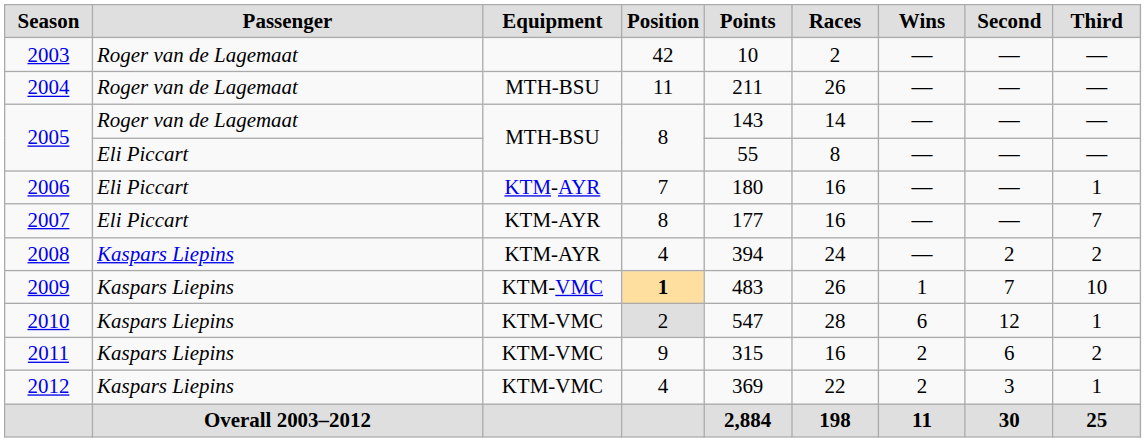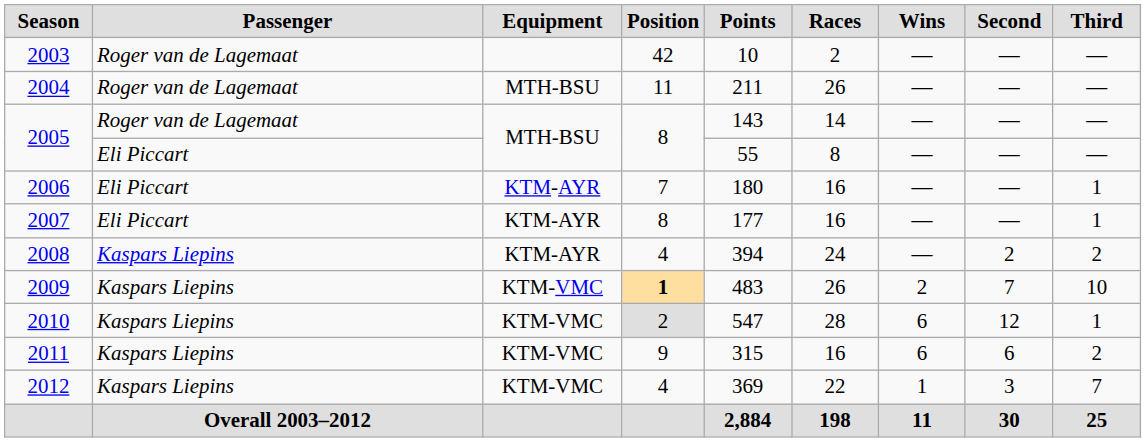 <table class="wikitable">
 <tr align="center" style="background:#dfdfdf;">
 <td width="60"><strong>Season</strong></td>
 <td width="300"><strong>Passenger</strong></td>
 <td width="100"><strong>Equipment</strong></td>
 <td width="30"><strong>Position</strong></td>
 <td width="60"><strong>Points</strong></td>
 <td width="60"><strong>Races</strong></td>
 <td width="60"><strong>Wins</strong></td>
 <td width="60"><strong>Second</strong></td>
 <td width="60"><strong>Third</strong></td>
 </tr>
 <tr align="center">
 <td><a href='#'>2003</a></td>
 <td align="left"> <em>Roger van de Lagemaat</em></td>
 <td></td>
 <td>42</td>
 <td>10</td>
 <td>2</td>
 <td>—</td>
 <td>—</td>
 <td>—</td>
 </tr>
 <tr align="center">
 <td><a href='#'>2004</a></td>
 <td align="left"> <em>Roger van de Lagemaat</em></td>
 <td>MTH-BSU</td>
 <td>11</td>
 <td>211</td>
 <td>26</td>
 <td>—</td>
 <td>—</td>
 <td>—</td>
 </tr>
 <tr align="center">
 <td rowspan=2><a href='#'>2005</a></td>
 <td align="left"> <em>Roger van de Lagemaat</em></td>
 <td rowspan=2>MTH-BSU</td>
 <td rowspan=2>8</td>
 <td>143</td>
 <td>14</td>
 <td>—</td>
 <td>—</td>
 <td>—</td>
 </tr>
 <tr align="center">
 <td align="left"> <em>Eli Piccart</em></td>
 <td>55</td>
 <td>8</td>
 <td>—</td>
 <td>—</td>
 <td>—</td>
 </tr>
 <tr align="center">
 <td><a href='#'>2006</a></td>
 <td align="left"> <em>Eli Piccart</em></td>
 <td><a href='#'>KTM</a>-<a href='#'>AYR</a></td>
 <td>7</td>
 <td>180</td>
 <td>16</td>
 <td>—</td>
 <td>—</td>
 <td>1</td>
 </tr>
 <tr align="center">
 <td><a href='#'>2007</a></td>
 <td align="left"> <em>Eli Piccart</em></td>
 <td>KTM-AYR</td>
 <td>8</td>
 <td>177</td>
 <td>16</td>
 <td>—</td>
 <td>—</td>
-<td>7</td>
+<td>1</td>
 </tr>
 <tr align="center">
 <td><a href='#'>2008</a></td>
 <td align="left"> <em><a href='#'>Kaspars Liepins</a></em></td>
 <td>KTM-AYR</td>
 <td>4</td>
 <td>394</td>
 <td>24</td>
 <td>—</td>
 <td>2</td>
 <td>2</td>
 </tr>
 <tr align="center">
 <td><a href='#'>2009</a></td>
 <td align="left"> <em>Kaspars Liepins</em></td>
 <td>KTM-<a href='#'>VMC</a></td>
 <td style="background:#ffdf9f;"><strong>1</strong></td>
 <td>483</td>
 <td>26</td>
-<td>1</td>
+<td>2</td>
 <td>7</td>
 <td>10</td>
 </tr>
 <tr align="center">
 <td><a href='#'>2010</a></td>
 <td align="left"> <em>Kaspars Liepins</em></td>
 <td>KTM-VMC</td>
 <td style="background:#dfdfdf;">2</td>
 <td>547</td>
 <td>28</td>
 <td>6</td>
 <td>12</td>
 <td>1</td>
 </tr>
 <tr align="center">
 <td><a href='#'>2011</a></td>
 <td align="left"> <em>Kaspars Liepins</em></td>
 <td>KTM-VMC</td>
 <td>9</td>
 <td>315</td>
 <td>16</td>
-<td>2</td>
+<td>6</td>
 <td>6</td>
 <td>2</td>
 </tr>
 <tr align="center">
 <td><a href='#'>2012</a></td>
 <td align="left"> <em>Kaspars Liepins</em></td>
 <td>KTM-VMC</td>
 <td>4</td>
 <td>369</td>
 <td>22</td>
-<td>2</td>
+<td>1</td>
 <td>3</td>
-<td>1</td>
+<td>7</td>
 </tr>
 <tr align="center" style="background:#dfdfdf;">
 <td></td>
 <td align="center"><strong>Overall 2003–2012</strong></td>
 <td></td>
 <td></td>
 <td><strong>2,884</strong></td>
 <td><strong>198</strong></td>
 <td><strong>11</strong></td>
 <td><strong>30</strong></td>
 <td><strong>25</strong></td>
 </tr>
 </table>
